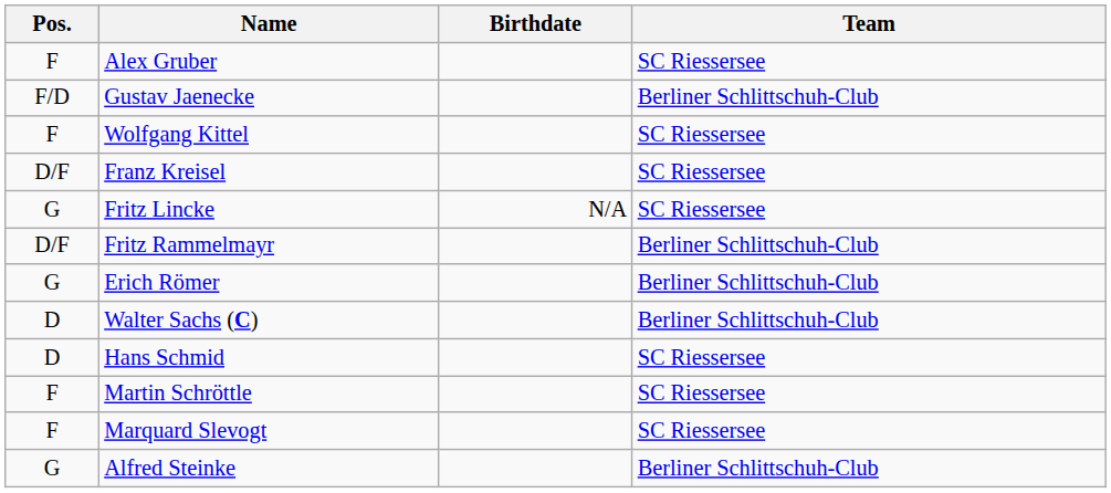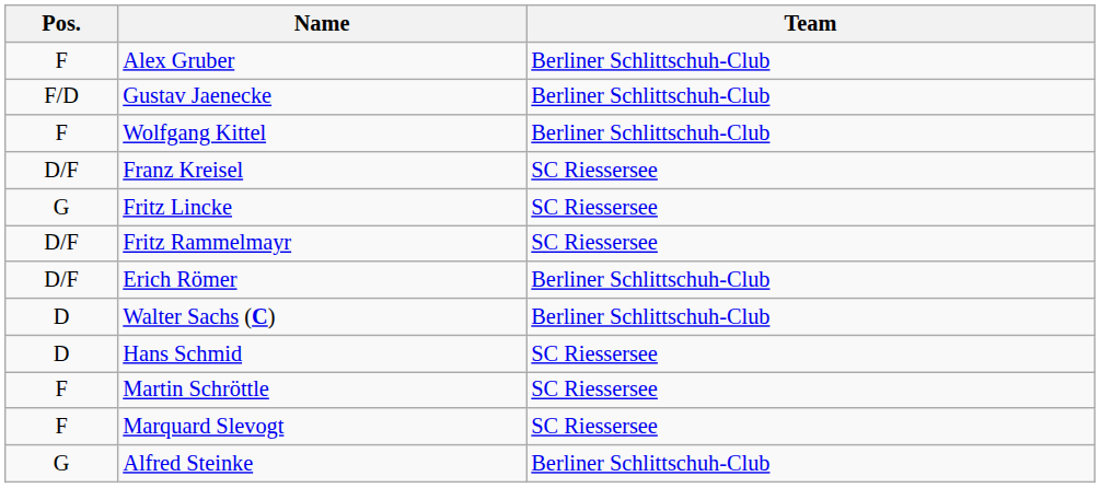 <table class="wikitable sortable" width="80%" style="font-size: 90%; text-align: center;">
 <tr>
 <th>Pos.</th>
 <th>Name</th>
-<th>Birthdate</th>
 <th>Team</th>
 </tr>
 <tr>
 <td>F</td>
 <td style="text-align:left;"><a href='#'>Alex Gruber</a></td>
-<td style="text-align:right;"></td>
-<td style="text-align:left;"> <a href='#'>SC Riessersee</a></td>
+<td style="text-align:left;"> <a href='#'>Berliner Schlittschuh-Club</a></td>
 </tr>
 <tr>
 <td>F/D</td>
 <td style="text-align:left;"><a href='#'>Gustav Jaenecke</a></td>
-<td style="text-align:right;"></td>
 <td style="text-align:left;"> <a href='#'>Berliner Schlittschuh-Club</a></td>
 </tr>
 <tr>
 <td>F</td>
 <td style="text-align:left;"><a href='#'>Wolfgang Kittel</a></td>
-<td style="text-align:right;"></td>
-<td style="text-align:left;"> <a href='#'>SC Riessersee</a></td>
+<td style="text-align:left;"> <a href='#'>Berliner Schlittschuh-Club</a></td>
 </tr>
 <tr>
 <td>D/F</td>
 <td style="text-align:left;"><a href='#'>Franz Kreisel</a></td>
-<td style="text-align:right;"></td>
 <td style="text-align:left;"> <a href='#'>SC Riessersee</a></td>
 </tr>
 <tr>
 <td>G</td>
 <td style="text-align:left;"><a href='#'>Fritz Lincke</a></td>
-<td style="text-align:right;">N/A</td>
 <td style="text-align:left;"> <a href='#'>SC Riessersee</a></td>
 </tr>
 <tr>
 <td>D/F</td>
 <td style="text-align:left;"><a href='#'>Fritz Rammelmayr</a></td>
-<td style="text-align:right;"></td>
-<td style="text-align:left;"> <a href='#'>Berliner Schlittschuh-Club</a></td>
+<td style="text-align:left;"> <a href='#'>SC Riessersee</a></td>
 </tr>
 <tr>
-<td>G</td>
+<td>D/F</td>
 <td style="text-align:left;"><a href='#'>Erich Römer</a></td>
-<td style="text-align:right;"></td>
 <td style="text-align:left;"> <a href='#'>Berliner Schlittschuh-Club</a></td>
 </tr>
 <tr>
 <td>D</td>
 <td style="text-align:left;"><a href='#'>Walter Sachs</a> (<strong><a href='#'>C</a></strong>)</td>
-<td style="text-align:right;"></td>
 <td style="text-align:left;"> <a href='#'>Berliner Schlittschuh-Club</a></td>
 </tr>
 <tr>
 <td>D</td>
 <td style="text-align:left;"><a href='#'>Hans Schmid</a></td>
-<td style="text-align:right;"></td>
 <td style="text-align:left;"> <a href='#'>SC Riessersee</a></td>
 </tr>
 <tr>
 <td>F</td>
 <td style="text-align:left;"><a href='#'>Martin Schröttle</a></td>
-<td style="text-align:right;"></td>
 <td style="text-align:left;"> <a href='#'>SC Riessersee</a></td>
 </tr>
 <tr>
 <td>F</td>
 <td style="text-align:left;"><a href='#'>Marquard Slevogt</a></td>
-<td style="text-align:right;"></td>
 <td style="text-align:left;"> <a href='#'>SC Riessersee</a></td>
 </tr>
 <tr>
 <td>G</td>
 <td style="text-align:left;"><a href='#'>Alfred Steinke</a></td>
-<td style="text-align:right;"></td>
 <td style="text-align:left;"> <a href='#'>Berliner Schlittschuh-Club</a></td>
 </tr>
 </table>
